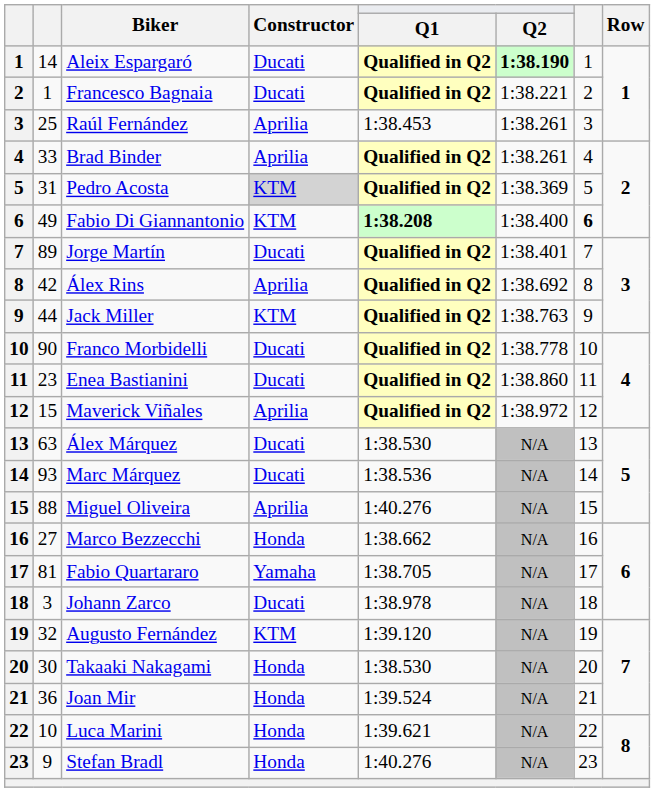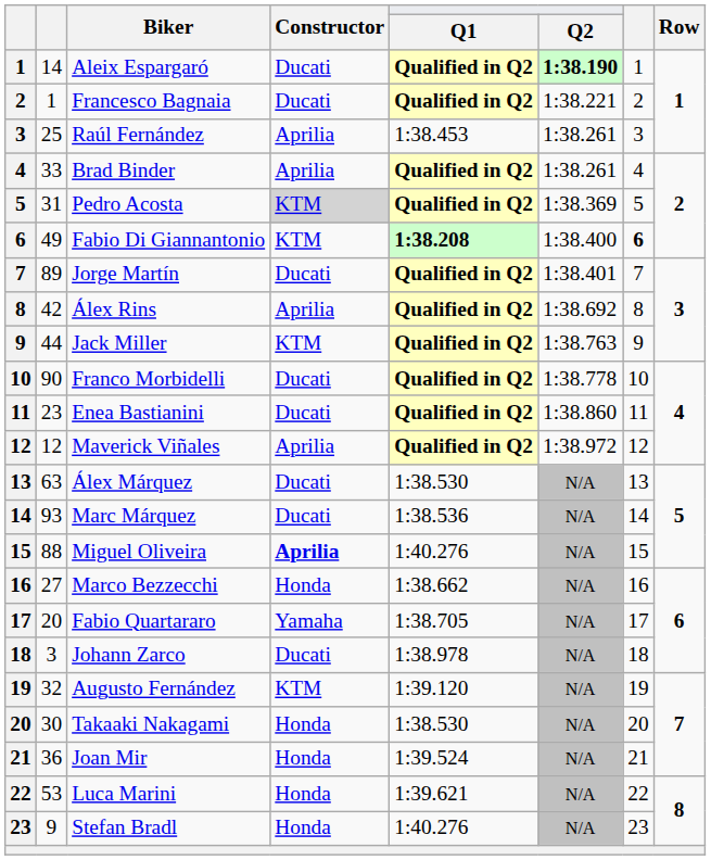 <table class="wikitable sortable" style="font-size: 85%;">
 <tr>
 <th rowspan="2"></th>
 <th rowspan="2"></th>
 <th rowspan="2">Biker</th>
 <th rowspan="2">Constructor</th>
 <th colspan="2" style="background:#eaecf0; text-align:center;"></th>
 <th rowspan="2"></th>
 <th rowspan="2">Row</th>
 </tr>
 <tr>
 <th scope="col">Q1</th>
 <th scope="col">Q2</th>
 </tr>
 <tr>
 <th scope="row">1</th>
 <td align="center">14</td>
 <td> <a href='#'>Aleix Espargaró</a></td>
 <td><a href='#'>Ducati</a></td>
 <td style="background:#ffffbf;"><strong>Qualified in Q2</strong></td>
 <td style="background:#ccffcc;"><strong>1:38.190</strong></td>
 <td align="center">1</td>
 <td rowspan="3" align="center"><strong>1</strong></td>
 </tr>
 <tr>
 <th scope="row">2</th>
 <td align="center">1</td>
 <td> <a href='#'>Francesco Bagnaia</a></td>
 <td><a href='#'>Ducati</a></td>
 <td style="background:#ffffbf;"><strong>Qualified in Q2</strong></td>
 <td>1:38.221</td>
 <td align="center">2</td>
 </tr>
 <tr>
 <th scope="row">3</th>
 <td align="center">25</td>
 <td> <a href='#'>Raúl Fernández</a></td>
 <td><a href='#'>Aprilia</a></td>
 <td>1:38.453</td>
 <td>1:38.261</td>
 <td align="center">3</td>
 </tr>
 <tr>
 <th scope="row">4</th>
 <td align="center">33</td>
 <td> <a href='#'>Brad Binder</a></td>
 <td><a href='#'>Aprilia</a></td>
 <td style="background:#ffffbf;"><strong>Qualified in Q2</strong></td>
 <td>1:38.261</td>
 <td align="center">4</td>
 <td rowspan="3" align="center"><strong>2</strong></td>
 </tr>
 <tr>
 <th scope="row">5</th>
 <td align="center">31</td>
 <td> <a href='#'>Pedro Acosta</a></td>
 <td style="background: lightgrey;"><a href='#'>KTM</a></td>
 <td style="background:#ffffbf;"><strong>Qualified in Q2</strong></td>
 <td>1:38.369</td>
 <td align="center">5</td>
 </tr>
 <tr>
 <th scope="row">6</th>
 <td align="center">49</td>
 <td> <a href='#'>Fabio Di Giannantonio</a></td>
 <td><a href='#'>KTM</a></td>
 <td style="background:#ccffcc;"><strong>1:38.208</strong></td>
 <td>1:38.400</td>
 <td align="center"><strong>6</strong></td>
 </tr>
 <tr>
 <th scope="row">7</th>
 <td align="center">89</td>
 <td> <a href='#'>Jorge Martín</a></td>
 <td><a href='#'>Ducati</a></td>
 <td style="background:#ffffbf;"><strong>Qualified in Q2</strong></td>
 <td>1:38.401</td>
 <td align="center">7</td>
 <td rowspan="3" align="center"><strong>3</strong></td>
 </tr>
 <tr>
 <th scope="row">8</th>
 <td align="center">42</td>
 <td> <a href='#'>Álex Rins</a></td>
 <td><a href='#'>Aprilia</a></td>
 <td style="background:#ffffbf;"><strong>Qualified in Q2</strong></td>
 <td>1:38.692</td>
 <td align="center">8</td>
 </tr>
 <tr>
 <th scope="row">9</th>
 <td align="center">44</td>
 <td> <a href='#'>Jack Miller</a></td>
 <td><a href='#'>KTM</a></td>
 <td style="background:#ffffbf;"><strong>Qualified in Q2</strong></td>
 <td>1:38.763</td>
 <td align="center">9</td>
 </tr>
 <tr>
 <th scope="row">10</th>
 <td align="center">90</td>
 <td> <a href='#'>Franco Morbidelli</a></td>
 <td><a href='#'>Ducati</a></td>
 <td style="background:#ffffbf;"><strong>Qualified in Q2</strong></td>
 <td>1:38.778</td>
 <td align="center">10</td>
 <td rowspan="3" align="center"><strong>4</strong></td>
 </tr>
 <tr>
 <th scope="row">11</th>
 <td align="center">23</td>
 <td> <a href='#'>Enea Bastianini</a></td>
 <td><a href='#'>Ducati</a></td>
 <td style="background:#ffffbf;"><strong>Qualified in Q2</strong></td>
 <td>1:38.860</td>
 <td align="center">11</td>
 </tr>
 <tr>
 <th scope="row">12</th>
-<td align="center">15</td>
+<td align="center">12</td>
 <td> <a href='#'>Maverick Viñales</a></td>
 <td><a href='#'>Aprilia</a></td>
 <td style="background:#ffffbf;"><strong>Qualified in Q2</strong></td>
 <td>1:38.972</td>
 <td align="center">12</td>
 </tr>
 <tr>
 <th scope="row">13</th>
 <td align="center">63</td>
 <td> <a href='#'>Álex Márquez</a></td>
 <td><a href='#'>Ducati</a></td>
 <td>1:38.530</td>
 <td style="background: silver" align="center" data-sort-value="19"><small>N/A</small></td>
 <td align="center">13</td>
 <td rowspan="3" align="center"><strong>5</strong></td>
 </tr>
 <tr>
 <th scope="row">14</th>
 <td align="center">93</td>
 <td> <a href='#'>Marc Márquez</a></td>
 <td><a href='#'>Ducati</a></td>
 <td>1:38.536</td>
 <td style="background: silver" align="center" data-sort-value="19"><small>N/A</small></td>
 <td align="center">14</td>
 </tr>
 <tr>
 <th scope="row">15</th>
 <td align="center">88</td>
 <td> <a href='#'>Miguel Oliveira</a></td>
-<td><a href='#'>Aprilia</a></td>
+<td><strong><a href='#'>Aprilia</a></strong></td>
 <td>1:40.276</td>
 <td style="background: silver" align="center" data-sort-value="19"><small>N/A</small></td>
 <td align="center">15</td>
 </tr>
 <tr>
 <th scope="row">16</th>
 <td align="center">27</td>
 <td> <a href='#'>Marco Bezzecchi</a></td>
 <td><a href='#'>Honda</a></td>
 <td>1:38.662</td>
 <td style="background: silver" align="center" data-sort-value="19"><small>N/A</small></td>
 <td align="center">16</td>
 <td rowspan="3" align="center"><strong>6</strong></td>
 </tr>
 <tr>
 <th scope="row">17</th>
-<td align="center">81</td>
+<td align="center">20</td>
 <td> <a href='#'>Fabio Quartararo</a></td>
 <td><a href='#'>Yamaha</a></td>
 <td>1:38.705</td>
 <td style="background: silver" align="center" data-sort-value="19"><small>N/A</small></td>
 <td align="center">17</td>
 </tr>
 <tr>
 <th scope="row">18</th>
 <td align="center">3</td>
 <td> <a href='#'>Johann Zarco</a></td>
 <td><a href='#'>Ducati</a></td>
 <td>1:38.978</td>
 <td style="background: silver" align="center" data-sort-value="19"><small>N/A</small></td>
 <td align="center">18</td>
 </tr>
 <tr>
 <th scope="row">19</th>
 <td align="center">32</td>
 <td> <a href='#'>Augusto Fernández</a></td>
 <td><a href='#'>KTM</a></td>
 <td>1:39.120</td>
 <td style="background: silver" align="center" data-sort-value="19"><small>N/A</small></td>
 <td align="center">19</td>
 <td rowspan="3" align="center"><strong>7</strong></td>
 </tr>
 <tr>
 <th scope="row">20</th>
 <td align="center">30</td>
 <td> <a href='#'>Takaaki Nakagami</a></td>
 <td><a href='#'>Honda</a></td>
 <td>1:38.530</td>
 <td style="background: silver" align="center" data-sort-value="21"><small>N/A</small></td>
 <td align="center">20</td>
 </tr>
 <tr>
 <th scope="row">21</th>
 <td align="center">36</td>
 <td> <a href='#'>Joan Mir</a></td>
 <td><a href='#'>Honda</a></td>
 <td>1:39.524</td>
 <td style="background: silver" align="center" data-sort-value="22"><small>N/A</small></td>
 <td align="center">21</td>
 </tr>
 <tr>
 <th scope="row">22</th>
-<td align="center">10</td>
+<td align="center">53</td>
 <td> <a href='#'>Luca Marini</a></td>
 <td><a href='#'>Honda</a></td>
 <td>1:39.621</td>
 <td style="background: silver" align="center" data-sort-value="23"><small>N/A</small></td>
 <td align="center">22</td>
 <td rowspan="2" align="center"><strong>8</strong></td>
 </tr>
 <tr>
 <th scope="row">23</th>
 <td align="center">9</td>
 <td> <a href='#'>Stefan Bradl</a></td>
 <td><a href='#'>Honda</a></td>
 <td>1:40.276</td>
 <td style="background: silver" align="center" data-sort-value="23"><small>N/A</small></td>
 <td align="center">23</td>
 </tr>
 <tr>
 <th colspan="8"></th>
 </tr>
 </table>
